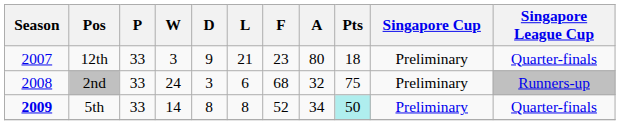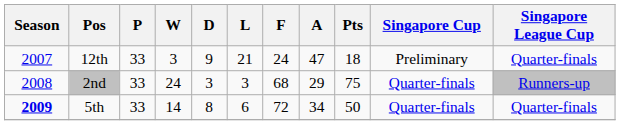 <table class="wikitable" style="text-align: center">
 <tr>
 <th width="60" scope="col">Season</th>
 <th width="45" scope="col">Pos</th>
 <th width="30" scope="col">P</th>
 <th width="30" scope="col">W</th>
 <th width="30" scope="col">D</th>
 <th width="30" scope="col">L</th>
 <th width="30" scope="col">F</th>
 <th width="30" scope="col">A</th>
 <th width="30" scope="col">Pts</th>
 <th width="120" scope="col"><a href='#'>Singapore Cup</a></th>
 <th width="120" scope="col"><a href='#'>Singapore League Cup</a></th>
 </tr>
 <tr>
 <td><a href='#'>2007</a></td>
 <td>12th</td>
 <td>33</td>
 <td>3</td>
 <td>9</td>
 <td>21</td>
-<td>23</td>
-<td>80</td>
+<td>24</td>
+<td>47</td>
 <td>18</td>
 <td>Preliminary</td>
 <td><a href='#'>Quarter-finals</a></td>
 </tr>
 <tr>
 <td><a href='#'>2008</a></td>
 <td bgcolor=silver>2nd</td>
 <td>33</td>
 <td>24</td>
 <td>3</td>
-<td>6</td>
+<td>3</td>
 <td>68</td>
-<td>32</td>
+<td>29</td>
 <td>75</td>
-<td>Preliminary</td>
+<td><a href='#'>Quarter-finals</a></td>
 <td bgcolor=silver><a href='#'>Runners-up</a></td>
 </tr>
 <tr>
 <td><strong><a href='#'>2009</a></strong></td>
 <td>5th</td>
 <td>33</td>
 <td>14</td>
 <td>8</td>
-<td>8</td>
-<td>52</td>
+<td>6</td>
+<td>72</td>
 <td>34</td>
-<td style="background: paleturquoise;">50</td>
-<td><a href='#'>Preliminary</a></td>
+<td>50</td>
+<td><a href='#'>Quarter-finals</a></td>
 <td><a href='#'>Quarter-finals</a></td>
 </tr>
 <tr>
 </tr>
 </table>
